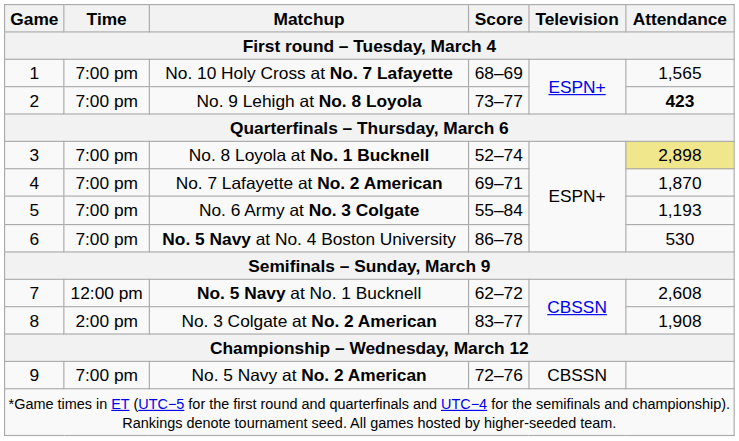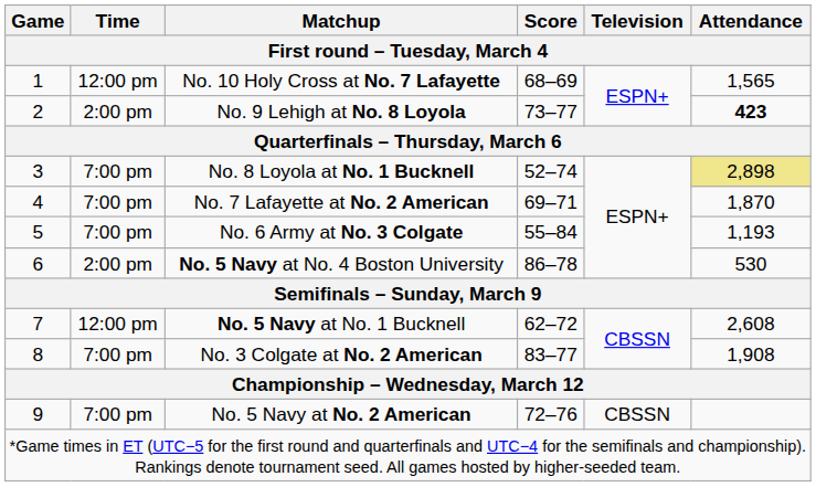 <table class="wikitable" style="font-size: 95%;text-align:center">
 <tr>
 <th>Game</th>
 <th>Time</th>
 <th>Matchup</th>
 <th>Score</th>
 <th>Television</th>
 <th>Attendance</th>
 </tr>
 <tr>
 <th colspan="6">First round – Tuesday, March 4</th>
 </tr>
 <tr>
 <td>1</td>
-<td>7:00 pm</td>
+<td>12:00 pm</td>
 <td align="center">No. 10 Holy Cross at <strong>No. 7 Lafayette</strong></td>
 <td>68–69</td>
 <td rowspan="2"><a href='#'>ESPN+</a></td>
 <td>1,565</td>
 </tr>
 <tr>
 <td>2</td>
-<td>7:00 pm</td>
+<td>2:00 pm</td>
 <td align="center">No. 9 Lehigh at <strong>No. 8 Loyola</strong></td>
 <td>73–77</td>
 <td><strong>423</strong></td>
 </tr>
 <tr>
 <th colspan="6">Quarterfinals – Thursday, March 6</th>
 </tr>
 <tr>
 <td>3</td>
 <td>7:00 pm</td>
 <td align="center">No. 8 Loyola at <strong>No. 1 Bucknell</strong></td>
 <td>52–74</td>
 <td rowspan="4">ESPN+</td>
 <td style="background: khaki;">2,898</td>
 </tr>
 <tr>
 <td>4</td>
 <td>7:00 pm</td>
 <td align="center">No. 7 Lafayette at <strong>No. 2 American</strong></td>
 <td>69–71</td>
 <td>1,870</td>
 </tr>
 <tr>
 <td>5</td>
 <td>7:00 pm</td>
 <td align="center">No. 6 Army at <strong>No. 3 Colgate</strong></td>
 <td>55–84</td>
 <td>1,193</td>
 </tr>
 <tr>
 <td>6</td>
-<td>7:00 pm</td>
+<td>2:00 pm</td>
 <td align="center"><strong>No. 5 Navy</strong> at No. 4 Boston University</td>
 <td>86–78</td>
 <td>530</td>
 </tr>
 <tr>
 <th colspan="6">Semifinals – Sunday, March 9</th>
 </tr>
 <tr>
 <td>7</td>
 <td>12:00 pm</td>
 <td align="center"><strong>No. 5 Navy</strong> at No. 1 Bucknell</td>
 <td>62–72</td>
 <td rowspan="2"><a href='#'>CBSSN</a></td>
 <td>2,608</td>
 </tr>
 <tr>
 <td>8</td>
-<td>2:00 pm</td>
+<td>7:00 pm</td>
 <td align="center">No. 3 Colgate at <strong>No. 2 American</strong></td>
 <td>83–77</td>
 <td>1,908</td>
 </tr>
 <tr>
 <th colspan="6">Championship – Wednesday, March 12</th>
 </tr>
 <tr>
 <td>9</td>
 <td>7:00 pm</td>
 <td align="center">No. 5 Navy at <strong>No. 2 American</strong></td>
 <td>72–76</td>
 <td>CBSSN</td>
 <td></td>
 </tr>
 <tr>
 <td colspan="6"><small>*Game times in <a href='#'>ET</a> (<a href='#'>UTC−5</a> for the first round and quarterfinals and <a href='#'>UTC−4</a> for the semifinals and championship).<br>Rankings denote tournament seed. All games hosted by higher-seeded team.</small></td>
 </tr>
 </table>
